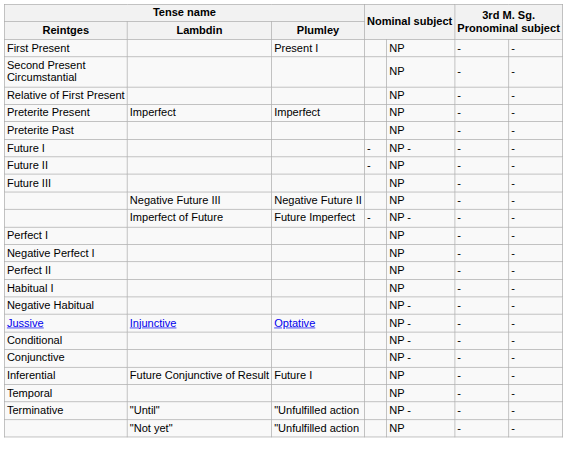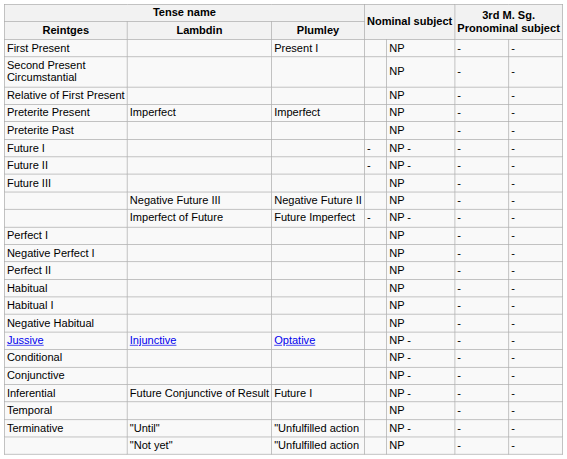 <table class="wikitable">
 <tr>
 <th colspan="3">Tense name</th>
 <th colspan="2" rowspan="2">Nominal subject</th>
 <th colspan="2" rowspan="2">3rd M. Sg.<br>Pronominal subject</th>
 </tr>
 <tr>
 <th>Reintges</th>
 <th>Lambdin</th>
 <th>Plumley</th>
 </tr>
 <tr>
 <td>First Present</td>
 <td></td>
 <td>Present I</td>
 <td></td>
 <td>NP</td>
 <td>-</td>
 <td>-</td>
 </tr>
 <tr>
 <td>Second Present<br>Circumstantial</td>
 <td></td>
 <td></td>
 <td></td>
 <td> NP</td>
 <td>-</td>
 <td>-</td>
 </tr>
 <tr>
 <td>Relative of First Present</td>
 <td></td>
 <td></td>
 <td></td>
 <td> NP</td>
 <td>-</td>
 <td>-</td>
 </tr>
 <tr>
 <td>Preterite Present</td>
 <td>Imperfect</td>
 <td>Imperfect</td>
 <td></td>
 <td> NP</td>
 <td>-</td>
 <td>-</td>
 </tr>
 <tr>
 <td>Preterite Past</td>
 <td></td>
 <td></td>
 <td></td>
 <td> NP</td>
 <td>-</td>
 <td>-</td>
 </tr>
 <tr>
 <td>Future I</td>
 <td></td>
 <td></td>
 <td>-</td>
 <td>NP -</td>
 <td>-</td>
 <td>-</td>
 </tr>
 <tr>
 <td>Future II</td>
 <td></td>
 <td></td>
 <td>-</td>
-<td> NP</td>
+<td> NP -</td>
 <td>-</td>
 <td>-</td>
 </tr>
 <tr>
 <td>Future III</td>
 <td></td>
 <td></td>
 <td></td>
 <td> NP</td>
 <td>-</td>
 <td>-</td>
 </tr>
 <tr>
 <td></td>
 <td>Negative Future III</td>
 <td>Negative Future II</td>
 <td></td>
 <td> NP</td>
 <td>-</td>
 <td>-</td>
 </tr>
 <tr>
 <td></td>
 <td>Imperfect of Future</td>
 <td>Future Imperfect</td>
 <td>-</td>
 <td> NP -</td>
 <td>-</td>
 <td>-</td>
 </tr>
 <tr>
 <td>Perfect I</td>
 <td></td>
 <td></td>
 <td></td>
 <td> NP</td>
 <td>-</td>
 <td>-</td>
 </tr>
 <tr>
 <td>Negative Perfect I</td>
 <td></td>
 <td></td>
 <td></td>
 <td> NP</td>
 <td>-</td>
 <td>-</td>
 </tr>
 <tr>
 <td>Perfect II</td>
 <td></td>
 <td></td>
 <td></td>
 <td> NP</td>
 <td>-</td>
 <td>-</td>
 </tr>
 <tr>
+<td>Habitual</td>
+<td></td>
+<td></td>
+<td></td>
+<td> NP</td>
+<td>-</td>
+<td>-</td>
+</tr>
+<tr>
 <td>Habitual I</td>
 <td></td>
 <td></td>
 <td></td>
 <td> NP</td>
 <td>-</td>
 <td>-</td>
 </tr>
 <tr>
 <td>Negative Habitual</td>
 <td></td>
 <td></td>
 <td></td>
-<td> NP -</td>
+<td> NP</td>
 <td>-</td>
 <td>-</td>
 </tr>
 <tr>
 <td><a href='#'>Jussive</a></td>
 <td><a href='#'>Injunctive</a></td>
 <td><a href='#'>Optative</a></td>
 <td></td>
 <td> NP -</td>
 <td>-</td>
 <td>-</td>
 </tr>
 <tr>
 <td>Conditional</td>
 <td></td>
 <td></td>
 <td></td>
 <td> NP -</td>
 <td>-</td>
 <td>-</td>
 </tr>
 <tr>
 <td>Conjunctive</td>
 <td></td>
 <td></td>
 <td></td>
 <td> NP -</td>
 <td>-</td>
 <td>-</td>
 </tr>
 <tr>
 <td>Inferential</td>
 <td>Future Conjunctive of Result</td>
 <td>Future I</td>
 <td></td>
-<td> NP</td>
+<td>NP -</td>
 <td>-</td>
 <td>-</td>
 </tr>
 <tr>
 <td>Temporal</td>
 <td></td>
 <td></td>
 <td></td>
 <td> NP</td>
 <td>-</td>
 <td>-</td>
 </tr>
 <tr>
 <td>Terminative</td>
 <td>"Until"</td>
 <td>"Unfulfilled action</td>
 <td></td>
 <td> NP -</td>
 <td>-</td>
 <td>-</td>
 </tr>
 <tr>
 <td></td>
 <td>"Not yet"</td>
 <td>"Unfulfilled action</td>
 <td></td>
 <td> NP</td>
 <td>-</td>
 <td>-</td>
 </tr>
 </table>
